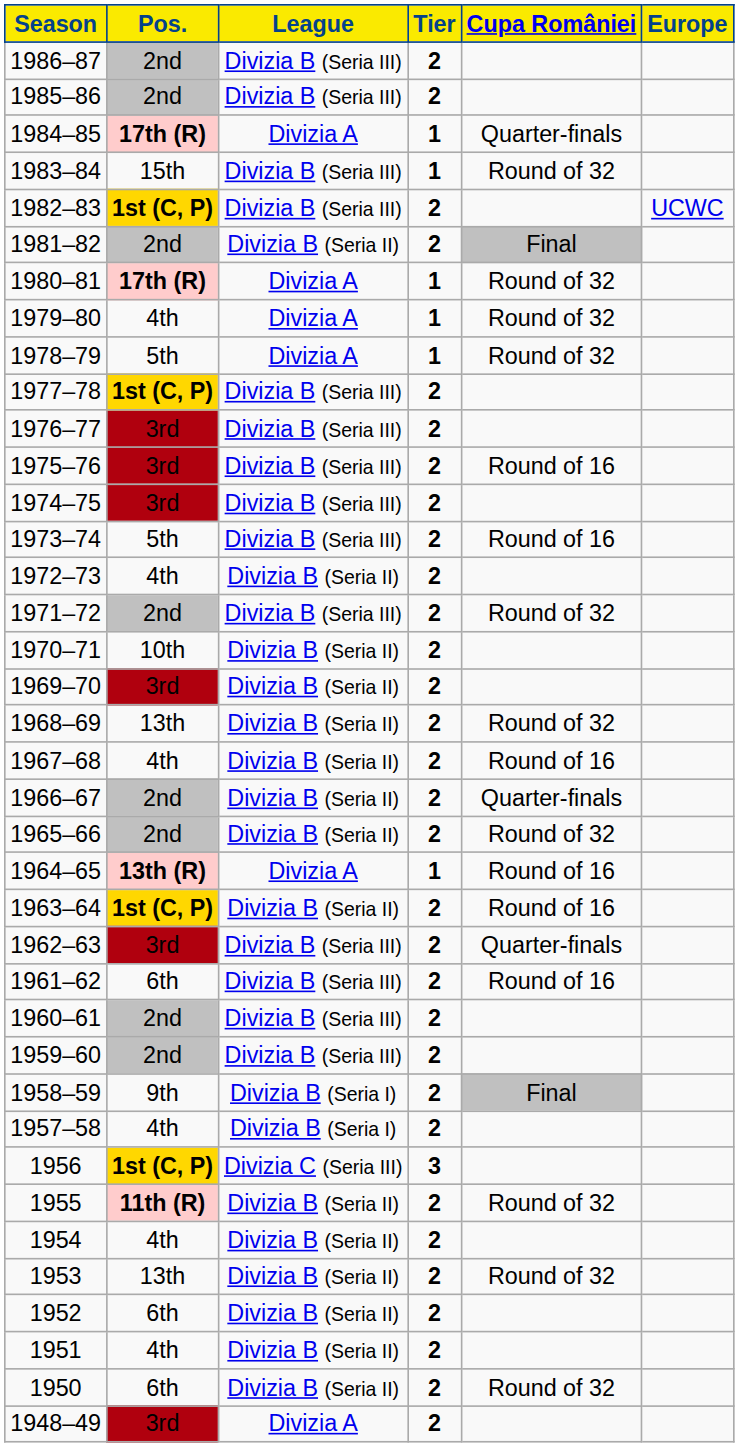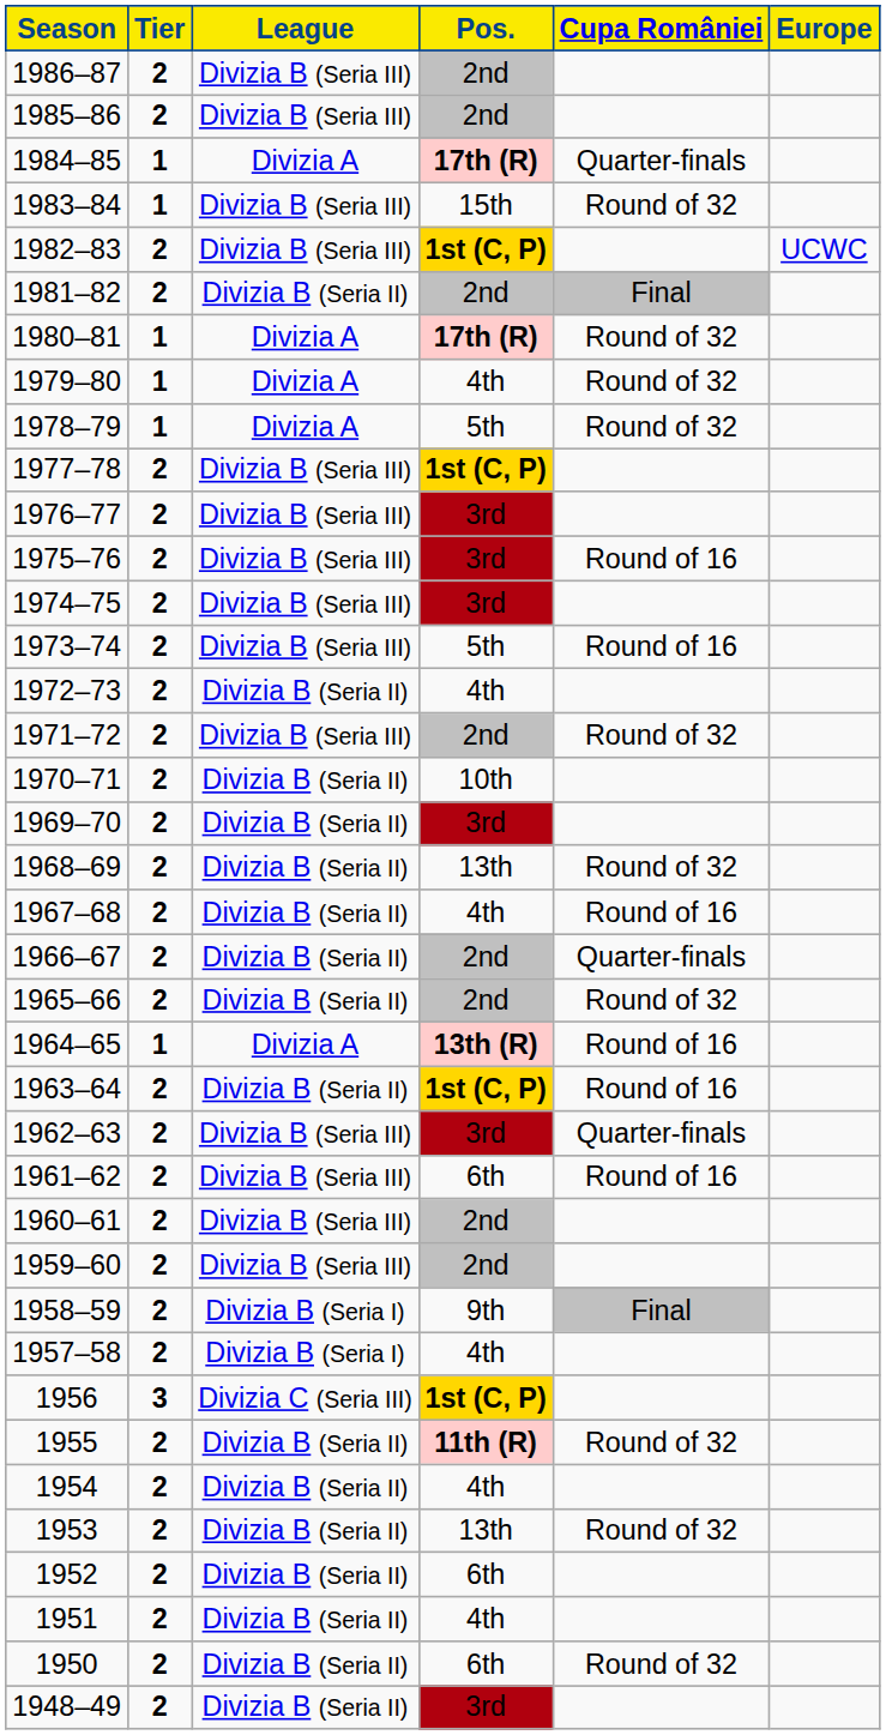 <table class="wikitable" style="text-align:center; font-size:90%">
 <tr style="background:#efefef;">
 <th style="background:#faea00;color:#04428b;border:1px solid #04428b;">Season</th>
+<th style="background:#faea00;color:#04428b;border:1px solid #04428b;">Tier</th>
+<th style="background:#faea00;color:#04428b;border:1px solid #04428b;">League</th>
 <th style="background:#faea00;color:#04428b;border:1px solid #04428b;">Pos.</th>
-<th style="background:#faea00;color:#04428b;border:1px solid #04428b;">League</th>
-<th style="background:#faea00;color:#04428b;border:1px solid #04428b;">Tier</th>
 <th style="background:#faea00;color:#04428b;border:1px solid #04428b;"><a href='#'>Cupa României</a></th>
 <th style="background:#faea00;color:#04428b;border:1px solid #04428b;">Europe</th>
 </tr>
 <tr>
 <td>1986–87</td>
+<td><strong>2</strong></td>
+<td><a href='#'>Divizia B</a> <small>(Seria III)</small></td>
 <td align=center bgcolor=silver>2nd</td>
-<td><a href='#'>Divizia B</a> <small>(Seria III)</small></td>
-<td><strong>2</strong></td>
 <td></td>
 <td></td>
 </tr>
 <tr>
 <td>1985–86</td>
+<td><strong>2</strong></td>
+<td><a href='#'>Divizia B</a> <small>(Seria III)</small></td>
 <td align=center bgcolor=silver>2nd</td>
-<td><a href='#'>Divizia B</a> <small>(Seria III)</small></td>
-<td><strong>2</strong></td>
 <td></td>
 <td></td>
 </tr>
 <tr>
 <td>1984–85</td>
+<td><strong>1</strong></td>
+<td><a href='#'>Divizia A</a></td>
 <td align=center bgcolor=FFCCCC><strong>17th</strong> <strong>(R)</strong></td>
-<td><a href='#'>Divizia A</a></td>
-<td><strong>1</strong></td>
 <td>Quarter-finals</td>
 <td></td>
 </tr>
 <tr>
 <td>1983–84</td>
+<td><strong>1</strong></td>
+<td><a href='#'>Divizia B</a> <small>(Seria III)</small></td>
 <td align=center>15th</td>
-<td><a href='#'>Divizia B</a> <small>(Seria III)</small></td>
-<td><strong>1</strong></td>
 <td>Round of 32</td>
 <td></td>
 </tr>
 <tr>
 <td>1982–83</td>
+<td><strong>2</strong></td>
+<td><a href='#'>Divizia B</a> <small>(Seria III)</small></td>
 <td align=center bgcolor=gold><strong>1st</strong> <strong>(C, P)</strong></td>
-<td><a href='#'>Divizia B</a> <small>(Seria III)</small></td>
-<td><strong>2</strong></td>
 <td></td>
 <td><a href='#'>UCWC</a></td>
 </tr>
 <tr>
 <td>1981–82</td>
+<td><strong>2</strong></td>
+<td><a href='#'>Divizia B</a> <small>(Seria II)</small></td>
 <td align=center bgcolor=silver>2nd</td>
-<td><a href='#'>Divizia B</a> <small>(Seria II)</small></td>
-<td><strong>2</strong></td>
 <td bgcolor=silver>Final</td>
 <td></td>
 </tr>
 <tr>
 <td>1980–81</td>
+<td><strong>1</strong></td>
+<td><a href='#'>Divizia A</a></td>
 <td align=center bgcolor=FFCCCC><strong>17th</strong> <strong>(R)</strong></td>
-<td><a href='#'>Divizia A</a></td>
-<td><strong>1</strong></td>
 <td>Round of 32</td>
 <td></td>
 </tr>
 <tr>
 <td>1979–80</td>
+<td><strong>1</strong></td>
+<td><a href='#'>Divizia A</a></td>
 <td align=center>4th</td>
-<td><a href='#'>Divizia A</a></td>
-<td><strong>1</strong></td>
 <td>Round of 32</td>
 <td></td>
 </tr>
 <tr>
 <td>1978–79</td>
+<td><strong>1</strong></td>
+<td><a href='#'>Divizia A</a></td>
 <td align=center>5th</td>
-<td><a href='#'>Divizia A</a></td>
-<td><strong>1</strong></td>
 <td>Round of 32</td>
 <td></td>
 </tr>
 <tr>
 <td>1977–78</td>
+<td><strong>2</strong></td>
+<td><a href='#'>Divizia B</a> <small>(Seria III)</small></td>
 <td align=center bgcolor=gold><strong>1st</strong> <strong>(C, P)</strong></td>
-<td><a href='#'>Divizia B</a> <small>(Seria III)</small></td>
-<td><strong>2</strong></td>
 <td></td>
 <td></td>
 </tr>
 <tr>
 <td>1976–77</td>
+<td><strong>2</strong></td>
+<td><a href='#'>Divizia B</a> <small>(Seria III)</small></td>
 <td align=center bgcolor=bronze>3rd</td>
-<td><a href='#'>Divizia B</a> <small>(Seria III)</small></td>
-<td><strong>2</strong></td>
 <td></td>
 <td></td>
 </tr>
 <tr>
 <td>1975–76</td>
+<td><strong>2</strong></td>
+<td><a href='#'>Divizia B</a> <small>(Seria III)</small></td>
 <td align=center bgcolor=bronze>3rd</td>
-<td><a href='#'>Divizia B</a> <small>(Seria III)</small></td>
-<td><strong>2</strong></td>
 <td>Round of 16</td>
 <td></td>
 </tr>
 <tr>
 <td>1974–75</td>
+<td><strong>2</strong></td>
+<td><a href='#'>Divizia B</a> <small>(Seria III)</small></td>
 <td align=center bgcolor=bronze>3rd</td>
-<td><a href='#'>Divizia B</a> <small>(Seria III)</small></td>
-<td><strong>2</strong></td>
 <td></td>
 <td></td>
 </tr>
 <tr>
 <td>1973–74</td>
+<td><strong>2</strong></td>
+<td><a href='#'>Divizia B</a> <small>(Seria III)</small></td>
 <td align=center>5th</td>
-<td><a href='#'>Divizia B</a> <small>(Seria III)</small></td>
-<td><strong>2</strong></td>
 <td>Round of 16</td>
 <td></td>
 </tr>
 <tr>
 <td>1972–73</td>
+<td><strong>2</strong></td>
+<td><a href='#'>Divizia B</a> <small>(Seria II)</small></td>
 <td align=center>4th</td>
-<td><a href='#'>Divizia B</a> <small>(Seria II)</small></td>
-<td><strong>2</strong></td>
 <td></td>
 <td></td>
 </tr>
 <tr>
 <td>1971–72</td>
+<td><strong>2</strong></td>
+<td><a href='#'>Divizia B</a> <small>(Seria III)</small></td>
 <td align=center bgcolor=silver>2nd</td>
-<td><a href='#'>Divizia B</a> <small>(Seria III)</small></td>
-<td><strong>2</strong></td>
 <td>Round of 32</td>
 <td></td>
 </tr>
 <tr>
 <td>1970–71</td>
+<td><strong>2</strong></td>
+<td><a href='#'>Divizia B</a> <small>(Seria II)</small></td>
 <td align=center>10th</td>
-<td><a href='#'>Divizia B</a> <small>(Seria II)</small></td>
-<td><strong>2</strong></td>
 <td></td>
 <td></td>
 </tr>
 <tr>
 <td>1969–70</td>
+<td><strong>2</strong></td>
+<td><a href='#'>Divizia B</a> <small>(Seria II)</small></td>
 <td align=center bgcolor=bronze>3rd</td>
-<td><a href='#'>Divizia B</a> <small>(Seria II)</small></td>
-<td><strong>2</strong></td>
 <td></td>
 <td></td>
 </tr>
 <tr>
 <td>1968–69</td>
+<td><strong>2</strong></td>
+<td><a href='#'>Divizia B</a> <small>(Seria II)</small></td>
 <td align=center>13th</td>
-<td><a href='#'>Divizia B</a> <small>(Seria II)</small></td>
-<td><strong>2</strong></td>
 <td>Round of 32</td>
 <td></td>
 </tr>
 <tr>
 <td>1967–68</td>
+<td><strong>2</strong></td>
+<td><a href='#'>Divizia B</a> <small>(Seria II)</small></td>
 <td align=center>4th</td>
-<td><a href='#'>Divizia B</a> <small>(Seria II)</small></td>
-<td><strong>2</strong></td>
 <td>Round of 16</td>
 <td></td>
 </tr>
 <tr>
 <td>1966–67</td>
+<td><strong>2</strong></td>
+<td><a href='#'>Divizia B</a> <small>(Seria II)</small></td>
 <td align=center bgcolor=silver>2nd</td>
-<td><a href='#'>Divizia B</a> <small>(Seria II)</small></td>
-<td><strong>2</strong></td>
 <td>Quarter-finals</td>
 <td></td>
 </tr>
 <tr>
 <td>1965–66</td>
+<td><strong>2</strong></td>
+<td><a href='#'>Divizia B</a> <small>(Seria II)</small></td>
 <td align=center bgcolor=silver>2nd</td>
-<td><a href='#'>Divizia B</a> <small>(Seria II)</small></td>
-<td><strong>2</strong></td>
 <td>Round of 32</td>
 <td></td>
 </tr>
 <tr>
 <td>1964–65</td>
+<td><strong>1</strong></td>
+<td><a href='#'>Divizia A</a></td>
 <td align=center bgcolor=FFCCCC><strong>13th</strong> <strong>(R)</strong></td>
-<td><a href='#'>Divizia A</a></td>
-<td><strong>1</strong></td>
 <td>Round of 16</td>
 <td></td>
 </tr>
 <tr>
 <td>1963–64</td>
+<td><strong>2</strong></td>
+<td><a href='#'>Divizia B</a> <small>(Seria II)</small></td>
 <td align=center bgcolor=gold><strong>1st</strong> <strong>(C, P)</strong></td>
-<td><a href='#'>Divizia B</a> <small>(Seria II)</small></td>
-<td><strong>2</strong></td>
 <td>Round of 16</td>
 <td></td>
 </tr>
 <tr>
 <td>1962–63</td>
+<td><strong>2</strong></td>
+<td><a href='#'>Divizia B</a> <small>(Seria III)</small></td>
 <td align=center bgcolor=bronze>3rd</td>
-<td><a href='#'>Divizia B</a> <small>(Seria III)</small></td>
-<td><strong>2</strong></td>
 <td>Quarter-finals</td>
 <td></td>
 </tr>
 <tr>
 <td>1961–62</td>
+<td><strong>2</strong></td>
+<td><a href='#'>Divizia B</a> <small>(Seria III)</small></td>
 <td align=center>6th</td>
-<td><a href='#'>Divizia B</a> <small>(Seria III)</small></td>
-<td><strong>2</strong></td>
 <td>Round of 16</td>
 <td></td>
 </tr>
 <tr>
 <td>1960–61</td>
+<td><strong>2</strong></td>
+<td><a href='#'>Divizia B</a> <small>(Seria III)</small></td>
 <td align=center bgcolor=silver>2nd</td>
-<td><a href='#'>Divizia B</a> <small>(Seria III)</small></td>
-<td><strong>2</strong></td>
 <td></td>
 <td></td>
 </tr>
 <tr>
 <td>1959–60</td>
+<td><strong>2</strong></td>
+<td><a href='#'>Divizia B</a> <small>(Seria III)</small></td>
 <td align=center bgcolor=silver>2nd</td>
-<td><a href='#'>Divizia B</a> <small>(Seria III)</small></td>
-<td><strong>2</strong></td>
 <td></td>
 <td></td>
 </tr>
 <tr>
 <td>1958–59</td>
+<td><strong>2</strong></td>
+<td><a href='#'>Divizia B</a> <small>(Seria I)</small></td>
 <td align=center>9th</td>
-<td><a href='#'>Divizia B</a> <small>(Seria I)</small></td>
-<td><strong>2</strong></td>
 <td bgcolor=silver>Final</td>
 <td></td>
 </tr>
 <tr>
 <td>1957–58</td>
+<td><strong>2</strong></td>
+<td><a href='#'>Divizia B</a> <small>(Seria I)</small></td>
 <td align=center>4th</td>
-<td><a href='#'>Divizia B</a> <small>(Seria I)</small></td>
-<td><strong>2</strong></td>
 <td></td>
 <td></td>
 </tr>
 <tr>
 <td>1956</td>
+<td><strong>3</strong></td>
+<td><a href='#'>Divizia C</a> <small>(Seria III)</small></td>
 <td align=center bgcolor=gold><strong>1st</strong> <strong>(C, P)</strong></td>
-<td><a href='#'>Divizia C</a> <small>(Seria III)</small></td>
-<td><strong>3</strong></td>
 <td></td>
 <td></td>
 </tr>
 <tr>
 <td>1955</td>
+<td><strong>2</strong></td>
+<td><a href='#'>Divizia B</a> <small>(Seria II)</small></td>
 <td align=center bgcolor=FFCCCC><strong>11th</strong> <strong>(R)</strong></td>
-<td><a href='#'>Divizia B</a> <small>(Seria II)</small></td>
-<td><strong>2</strong></td>
 <td>Round of 32</td>
 <td></td>
 </tr>
 <tr>
 <td>1954</td>
+<td><strong>2</strong></td>
+<td><a href='#'>Divizia B</a> <small>(Seria II)</small></td>
 <td align=center>4th</td>
-<td><a href='#'>Divizia B</a> <small>(Seria II)</small></td>
-<td><strong>2</strong></td>
 <td></td>
 <td></td>
 </tr>
 <tr>
 <td>1953</td>
+<td><strong>2</strong></td>
+<td><a href='#'>Divizia B</a> <small>(Seria II)</small></td>
 <td align=center>13th</td>
-<td><a href='#'>Divizia B</a> <small>(Seria II)</small></td>
-<td><strong>2</strong></td>
 <td>Round of 32</td>
 <td></td>
 </tr>
 <tr>
 <td>1952</td>
+<td><strong>2</strong></td>
+<td><a href='#'>Divizia B</a> <small>(Seria II)</small></td>
 <td align=center>6th</td>
-<td><a href='#'>Divizia B</a> <small>(Seria II)</small></td>
-<td><strong>2</strong></td>
 <td></td>
 <td></td>
 </tr>
 <tr>
 <td>1951</td>
+<td><strong>2</strong></td>
+<td><a href='#'>Divizia B</a> <small>(Seria II)</small></td>
 <td align=center>4th</td>
-<td><a href='#'>Divizia B</a> <small>(Seria II)</small></td>
-<td><strong>2</strong></td>
 <td></td>
 <td></td>
 </tr>
 <tr>
 <td>1950</td>
+<td><strong>2</strong></td>
+<td><a href='#'>Divizia B</a> <small>(Seria II)</small></td>
 <td align=center>6th</td>
-<td><a href='#'>Divizia B</a> <small>(Seria II)</small></td>
-<td><strong>2</strong></td>
 <td>Round of 32</td>
 <td></td>
 </tr>
 <tr>
 <td>1948–49</td>
+<td><strong>2</strong></td>
+<td><a href='#'>Divizia B</a> <small>(Seria II)</small></td>
 <td align=center bgcolor=bronze>3rd</td>
-<td><a href='#'>Divizia A</a></td>
-<td><strong>2</strong></td>
 <td></td>
 <td></td>
 </tr>
 </table>
